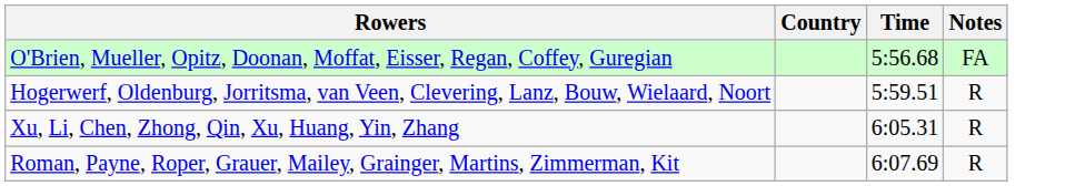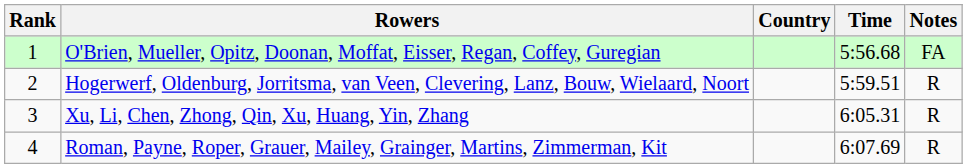 <table class="wikitable" style="text-align:center">
 <tr>
+<th>Rank</th>
 <th>Rowers</th>
 <th>Country</th>
 <th>Time</th>
 <th>Notes</th>
 </tr>
 <tr bgcolor=ccffcc>
+<td>1</td>
 <td align="left"><a href='#'>O'Brien</a>, <a href='#'>Mueller</a>, <a href='#'>Opitz</a>, <a href='#'>Doonan</a>, <a href='#'>Moffat</a>, <a href='#'>Eisser</a>, <a href='#'>Regan</a>, <a href='#'>Coffey</a>, <a href='#'>Guregian</a></td>
 <td align="left"></td>
 <td>5:56.68</td>
 <td>FA</td>
 </tr>
 <tr>
+<td>2</td>
 <td align="left"><a href='#'>Hogerwerf</a>, <a href='#'>Oldenburg</a>, <a href='#'>Jorritsma</a>, <a href='#'>van Veen</a>, <a href='#'>Clevering</a>, <a href='#'>Lanz</a>, <a href='#'>Bouw</a>, <a href='#'>Wielaard</a>, <a href='#'>Noort</a></td>
 <td align="left"></td>
 <td>5:59.51</td>
 <td>R</td>
 </tr>
 <tr>
+<td>3</td>
 <td align="left"><a href='#'>Xu</a>, <a href='#'>Li</a>, <a href='#'>Chen</a>, <a href='#'>Zhong</a>, <a href='#'>Qin</a>, <a href='#'>Xu</a>, <a href='#'>Huang</a>, <a href='#'>Yin</a>, <a href='#'>Zhang</a></td>
 <td align="left"></td>
 <td>6:05.31</td>
 <td>R</td>
 </tr>
 <tr>
+<td>4</td>
 <td align="left"><a href='#'>Roman</a>, <a href='#'>Payne</a>, <a href='#'>Roper</a>, <a href='#'>Grauer</a>, <a href='#'>Mailey</a>, <a href='#'>Grainger</a>, <a href='#'>Martins</a>, <a href='#'>Zimmerman</a>, <a href='#'>Kit</a></td>
 <td align="left"></td>
 <td>6:07.69</td>
 <td>R</td>
 </tr>
 </table>
